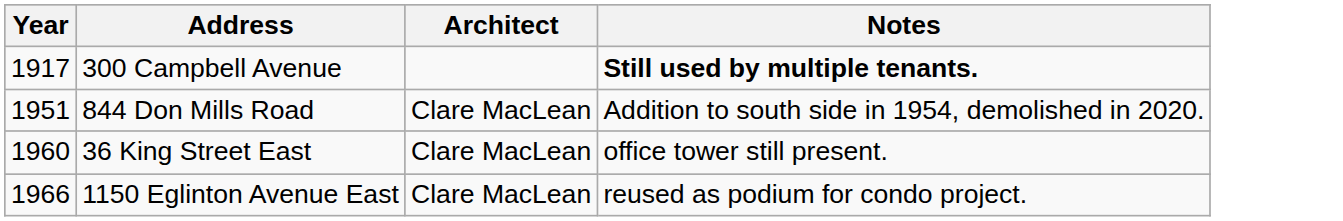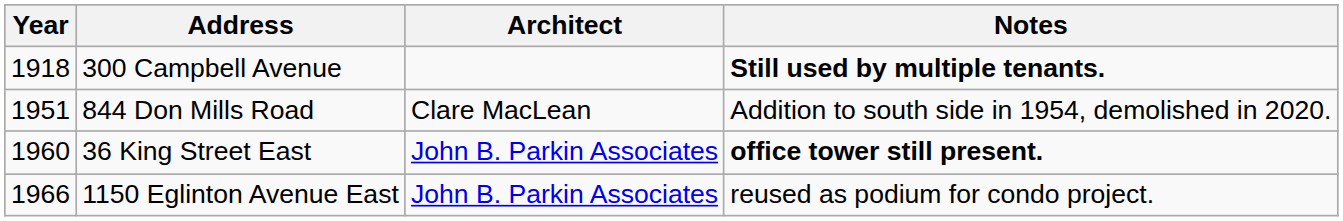 <table class="wikitable">
 <tr>
 <th>Year</th>
 <th>Address</th>
 <th>Architect</th>
 <th>Notes</th>
 </tr>
 <tr>
-<td>1917</td>
+<td>1918</td>
 <td>300 Campbell Avenue</td>
 <td></td>
 <td><strong>Still used by multiple tenants.</strong></td>
 </tr>
 <tr>
 <td>1951</td>
 <td>844 Don Mills Road</td>
 <td>Clare MacLean</td>
 <td>Addition to south side in 1954, demolished in 2020.</td>
 </tr>
 <tr>
 <td>1960</td>
 <td>36 King Street East</td>
-<td>Clare MacLean</td>
-<td>office tower still present.</td>
+<td><a href='#'>John B. Parkin Associates</a></td>
+<td><strong>office tower still present.</strong></td>
 </tr>
 <tr>
 <td>1966</td>
 <td>1150 Eglinton Avenue East</td>
-<td>Clare MacLean</td>
+<td><a href='#'>John B. Parkin Associates</a></td>
 <td>reused as podium for condo project.</td>
 </tr>
 </table>
